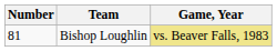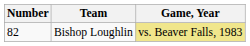 <table class="wikitable">
 <tr>
 <th>Number</th>
 <th>Team</th>
 <th>Game, Year</th>
 </tr>
 <tr>
-<td>81</td>
+<td>82</td>
 <td>Bishop Loughlin</td>
 <td style="background: khaki;">vs. Beaver Falls, 1983</td>
 </tr>
 </table>
